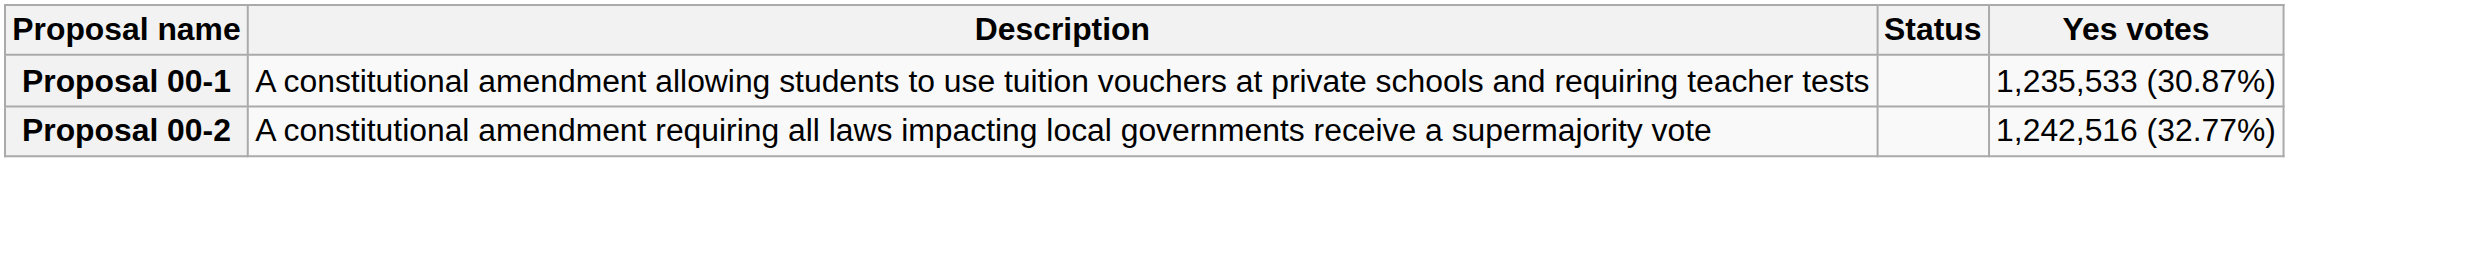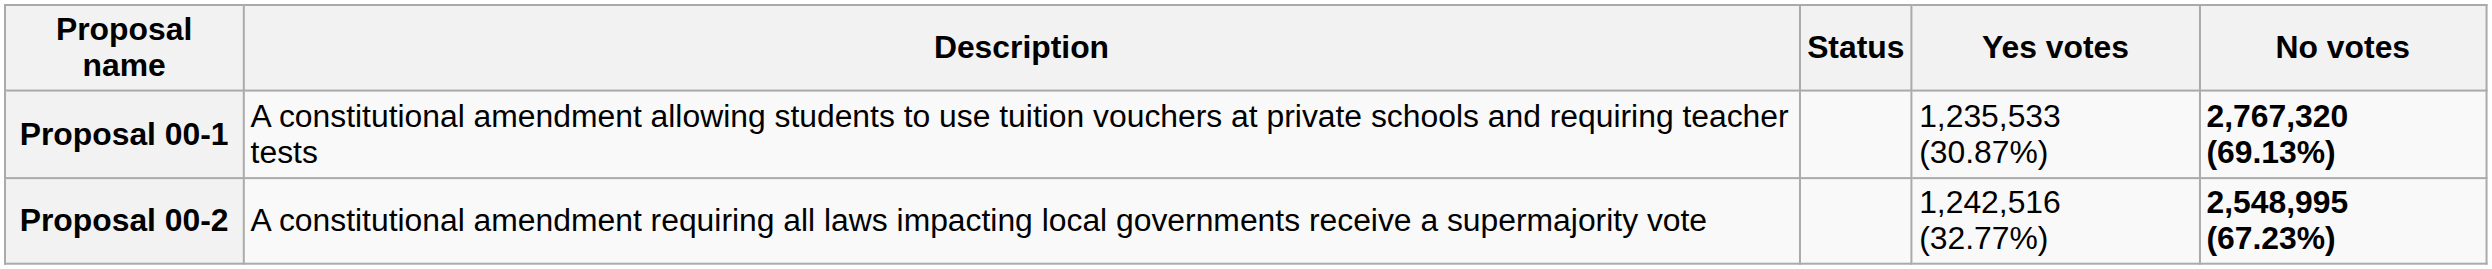 <table class="wikitable sortable plainrowheaders">
 <tr>
 <th scope="col">Proposal name</th>
 <th class="unsortable" scope="col">Description</th>
 <th scope="col">Status</th>
 <th scope="col">Yes votes</th>
+<th scope="col">No votes</th>
 </tr>
 <tr>
 <th scope="row">Proposal 00-1</th>
 <td>A constitutional amendment allowing students to use tuition vouchers at private schools and requiring teacher tests</td>
 <td></td>
 <td>1,235,533 (30.87%)</td>
+<td><strong>2,767,320 (69.13%)</strong></td>
 </tr>
 <tr>
 <th scope="row">Proposal 00-2</th>
 <td>A constitutional amendment requiring all laws impacting local governments receive a supermajority vote</td>
 <td></td>
 <td>1,242,516 (32.77%)</td>
+<td><strong>2,548,995 (67.23%)</strong></td>
 </tr>
 </table>
